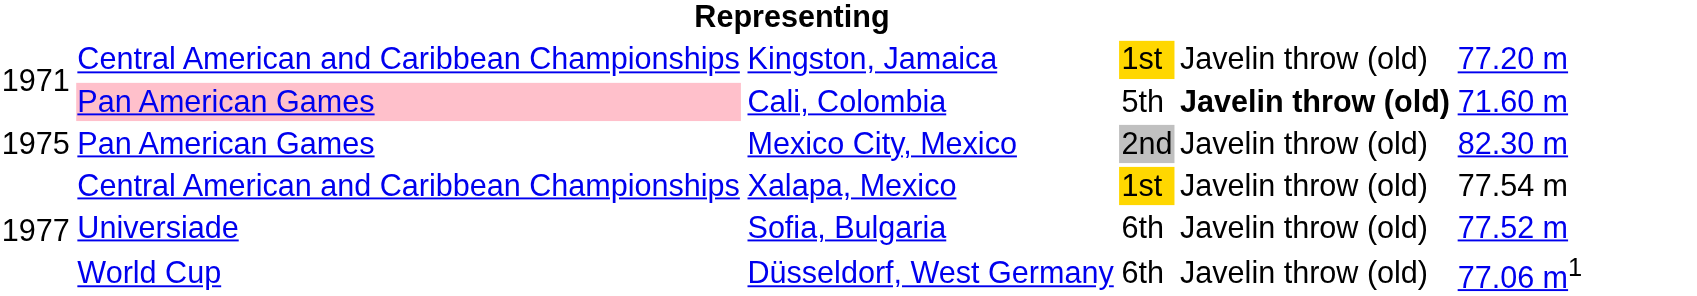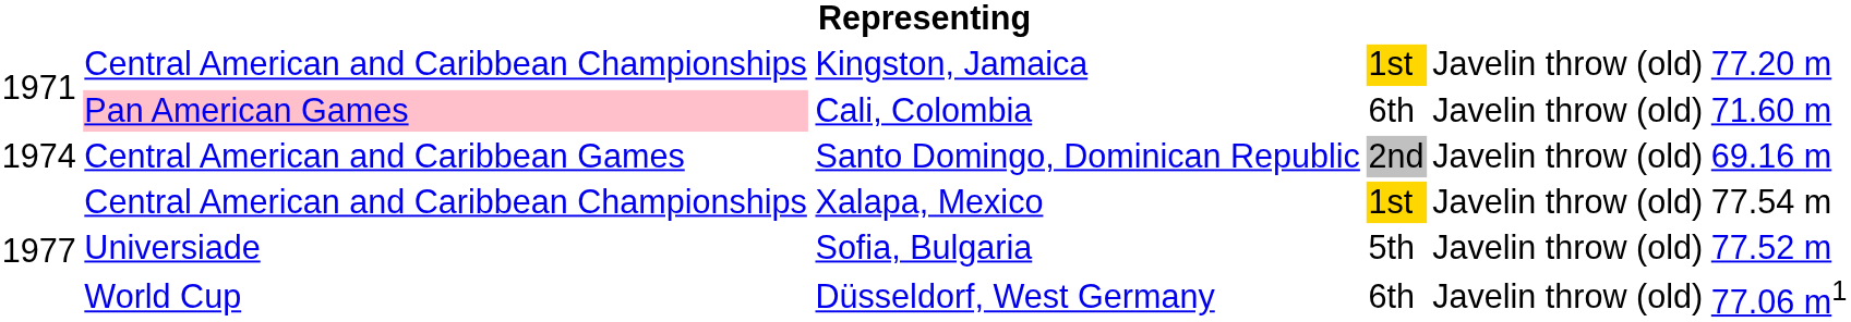 <table>
 <tr>
 <th colspan="6">Representing </th>
 </tr>
 <tr>
 <td rowspan=2>1971</td>
 <td><a href='#'>Central American and Caribbean Championships</a></td>
 <td><a href='#'>Kingston, Jamaica</a></td>
 <td bgcolor=gold>1st</td>
 <td>Javelin throw (old)</td>
 <td><a href='#'>77.20 m</a></td>
 </tr>
 <tr>
 <td style="background: pink;"><a href='#'>Pan American Games</a></td>
 <td><a href='#'>Cali, Colombia</a></td>
-<td>5th</td>
-<td><strong>Javelin throw (old)</strong></td>
+<td>6th</td>
+<td>Javelin throw (old)</td>
 <td><a href='#'>71.60 m</a></td>
 </tr>
 <tr>
-<td>1975</td>
-<td><a href='#'>Pan American Games</a></td>
-<td><a href='#'>Mexico City, Mexico</a></td>
+<td>1974</td>
+<td><a href='#'>Central American and Caribbean Games</a></td>
+<td><a href='#'>Santo Domingo, Dominican Republic</a></td>
 <td bgcolor=silver>2nd</td>
 <td>Javelin throw (old)</td>
-<td><a href='#'>82.30 m</a></td>
+<td><a href='#'>69.16 m</a></td>
 </tr>
 <tr>
 <td rowspan=3>1977</td>
 <td><a href='#'>Central American and Caribbean Championships</a></td>
 <td><a href='#'>Xalapa, Mexico</a></td>
 <td bgcolor=gold>1st</td>
 <td>Javelin throw (old)</td>
 <td>77.54 m</td>
 </tr>
 <tr>
 <td><a href='#'>Universiade</a></td>
 <td><a href='#'>Sofia, Bulgaria</a></td>
-<td>6th</td>
+<td>5th</td>
 <td>Javelin throw (old)</td>
 <td><a href='#'>77.52 m</a></td>
 </tr>
 <tr>
 <td><a href='#'>World Cup</a></td>
 <td><a href='#'>Düsseldorf, West Germany</a></td>
 <td>6th</td>
 <td>Javelin throw (old)</td>
 <td><a href='#'>77.06 m</a><sup>1</sup></td>
 </tr>
 </table>
